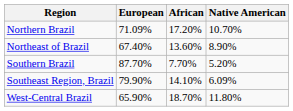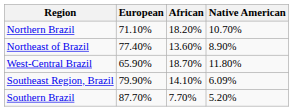 <table class="wikitable" border="1">
 <tr>
 <th><strong>Region</strong></th>
 <th><strong>European</strong></th>
 <th><strong>African</strong></th>
 <th><strong>Native American</strong></th>
 </tr>
 <tr>
 <td><a href='#'>Northern Brazil</a></td>
-<td>71.09%</td>
-<td>17.20%</td>
+<td>71.10%</td>
+<td>18.20%</td>
 <td>10.70%</td>
 </tr>
 <tr>
 <td><a href='#'>Northeast of Brazil</a></td>
-<td>67.40%</td>
+<td>77.40%</td>
 <td>13.60%</td>
 <td>8.90%</td>
 </tr>
 <tr>
-<td><a href='#'>Southern Brazil</a></td>
-<td>87.70%</td>
-<td>7.70%</td>
-<td>5.20%</td>
+<td><a href='#'>West-Central Brazil</a></td>
+<td>65.90%</td>
+<td>18.70%</td>
+<td>11.80%</td>
 </tr>
 <tr>
 <td><a href='#'>Southeast Region, Brazil</a></td>
 <td>79.90%</td>
 <td>14.10%</td>
 <td>6.09%</td>
 </tr>
 <tr>
-<td><a href='#'>West-Central Brazil</a></td>
-<td>65.90%</td>
-<td>18.70%</td>
-<td>11.80%</td>
+<td><a href='#'>Southern Brazil</a></td>
+<td>87.70%</td>
+<td>7.70%</td>
+<td>5.20%</td>
 </tr>
 </table>
